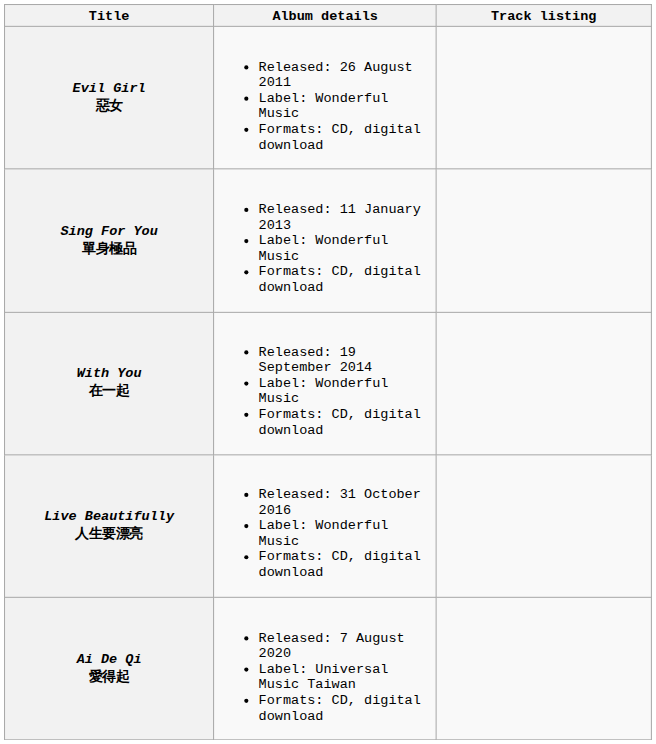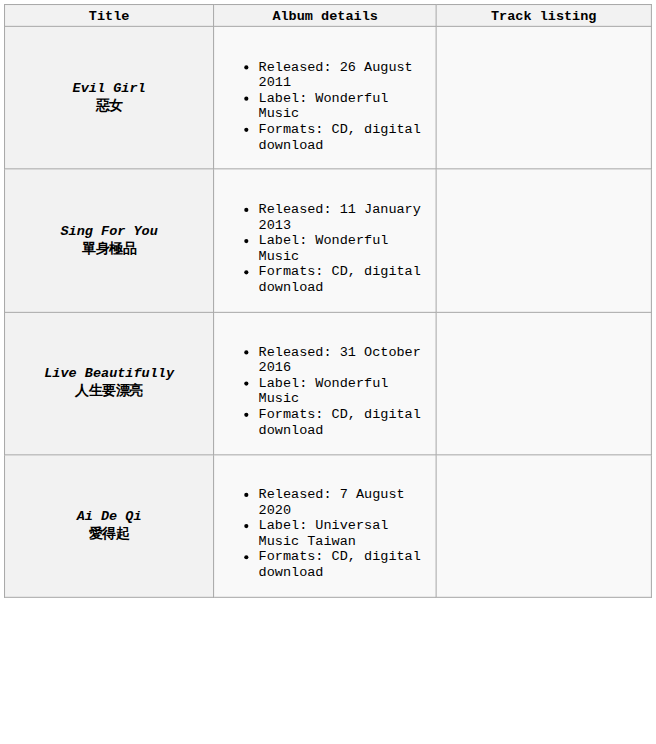 <table class="wikitable plainrowheaders" style="text-align:center;">
 <tr>
 <th style="width:15em;">Title</th>
 <th style="width:16em;">Album details</th>
 <th style="width:200px;">Track listing</th>
 </tr>
 <tr>
 <th scope="row"><em>Evil Girl</em> <br>惡女</th>
 <td align="left"><br><ul><li>Released: 26 August 2011</li><li>Label: Wonderful Music</li><li>Formats: CD, digital download</li></ul></td>
 <td align="center"></td>
 </tr>
 <tr>
 <th scope="row"><em>Sing For You</em> <br>單身極品</th>
 <td align="left"><br><ul><li>Released: 11 January 2013</li><li>Label: Wonderful Music</li><li>Formats: CD, digital download</li></ul></td>
 <td align="center"></td>
 </tr>
 <tr>
-<th scope="row"><em>With You</em> <br>在一起</th>
-<td align="left"><br><ul><li>Released: 19 September 2014</li><li>Label: Wonderful Music</li><li>Formats: CD, digital download</li></ul></td>
-<td align="center"></td>
-</tr>
-<tr>
 <th scope="row"><em>Live Beautifully</em> <br>人生要漂亮</th>
 <td align="left"><br><ul><li>Released: 31 October 2016</li><li>Label: Wonderful Music</li><li>Formats: CD, digital download</li></ul></td>
 <td align="center"></td>
 </tr>
 <tr>
 <th scope="row"><em>Ai De Qi</em> <br>愛得起</th>
 <td align="left"><br><ul><li>Released: 7 August 2020</li><li>Label: Universal Music Taiwan</li><li>Formats: CD, digital download</li></ul></td>
 <td align="center"></td>
 </tr>
 </table>
